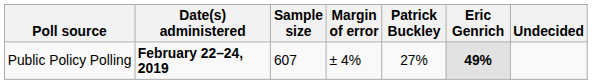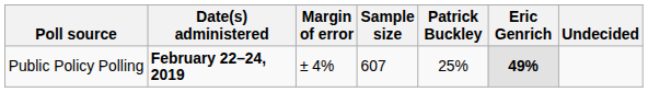 <table class="wikitable" style="font-size:90%;">
 <tr valign= bottom>
 <th>Poll source</th>
 <th style="width:135px;">Date(s)<br>administered</th>
+<th>Margin<br>of error</th>
 <th>Sample<br>size</th>
-<th>Margin<br>of error</th>
 <th style="width:60px;">Patrick<br>Buckley</th>
 <th style="width:60px;">Eric <br>Genrich</th>
 <th>Undecided</th>
 </tr>
 <tr>
 <td>Public Policy Polling</td>
 <td><strong>February 22–24, 2019</strong></td>
+<td>± 4%</td>
 <td>607</td>
-<td>± 4%</td>
-<td align=center>27%</td>
+<td align=center>25%</td>
 <td align=center style="background:#E2E2E2"><strong>49%</strong></td>
 <td align=center></td>
 </tr>
 </table>
